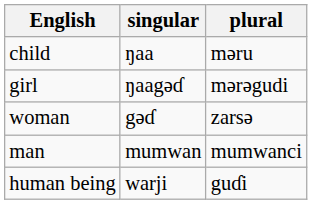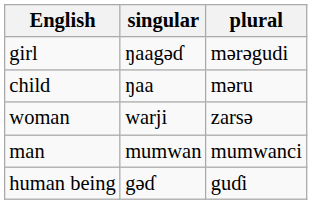 <table class="wikitable">
 <tr>
 <th>English</th>
 <th>singular</th>
 <th>plural</th>
 </tr>
 <tr>
+<td>girl</td>
+<td>ŋaagǝɗ</td>
+<td>mǝrǝgudi</td>
+</tr>
+<tr>
 <td>child</td>
 <td>ŋaa</td>
 <td>mǝru</td>
 </tr>
 <tr>
-<td>girl</td>
-<td>ŋaagǝɗ</td>
-<td>mǝrǝgudi</td>
-</tr>
-<tr>
 <td>woman</td>
-<td>gǝɗ</td>
+<td>warji</td>
 <td>zarsǝ</td>
 </tr>
 <tr>
 <td>man</td>
 <td>mumwan</td>
 <td>mumwanci</td>
 </tr>
 <tr>
 <td>human being</td>
-<td>warji</td>
+<td>gǝɗ</td>
 <td>guɗi</td>
 </tr>
 </table>
